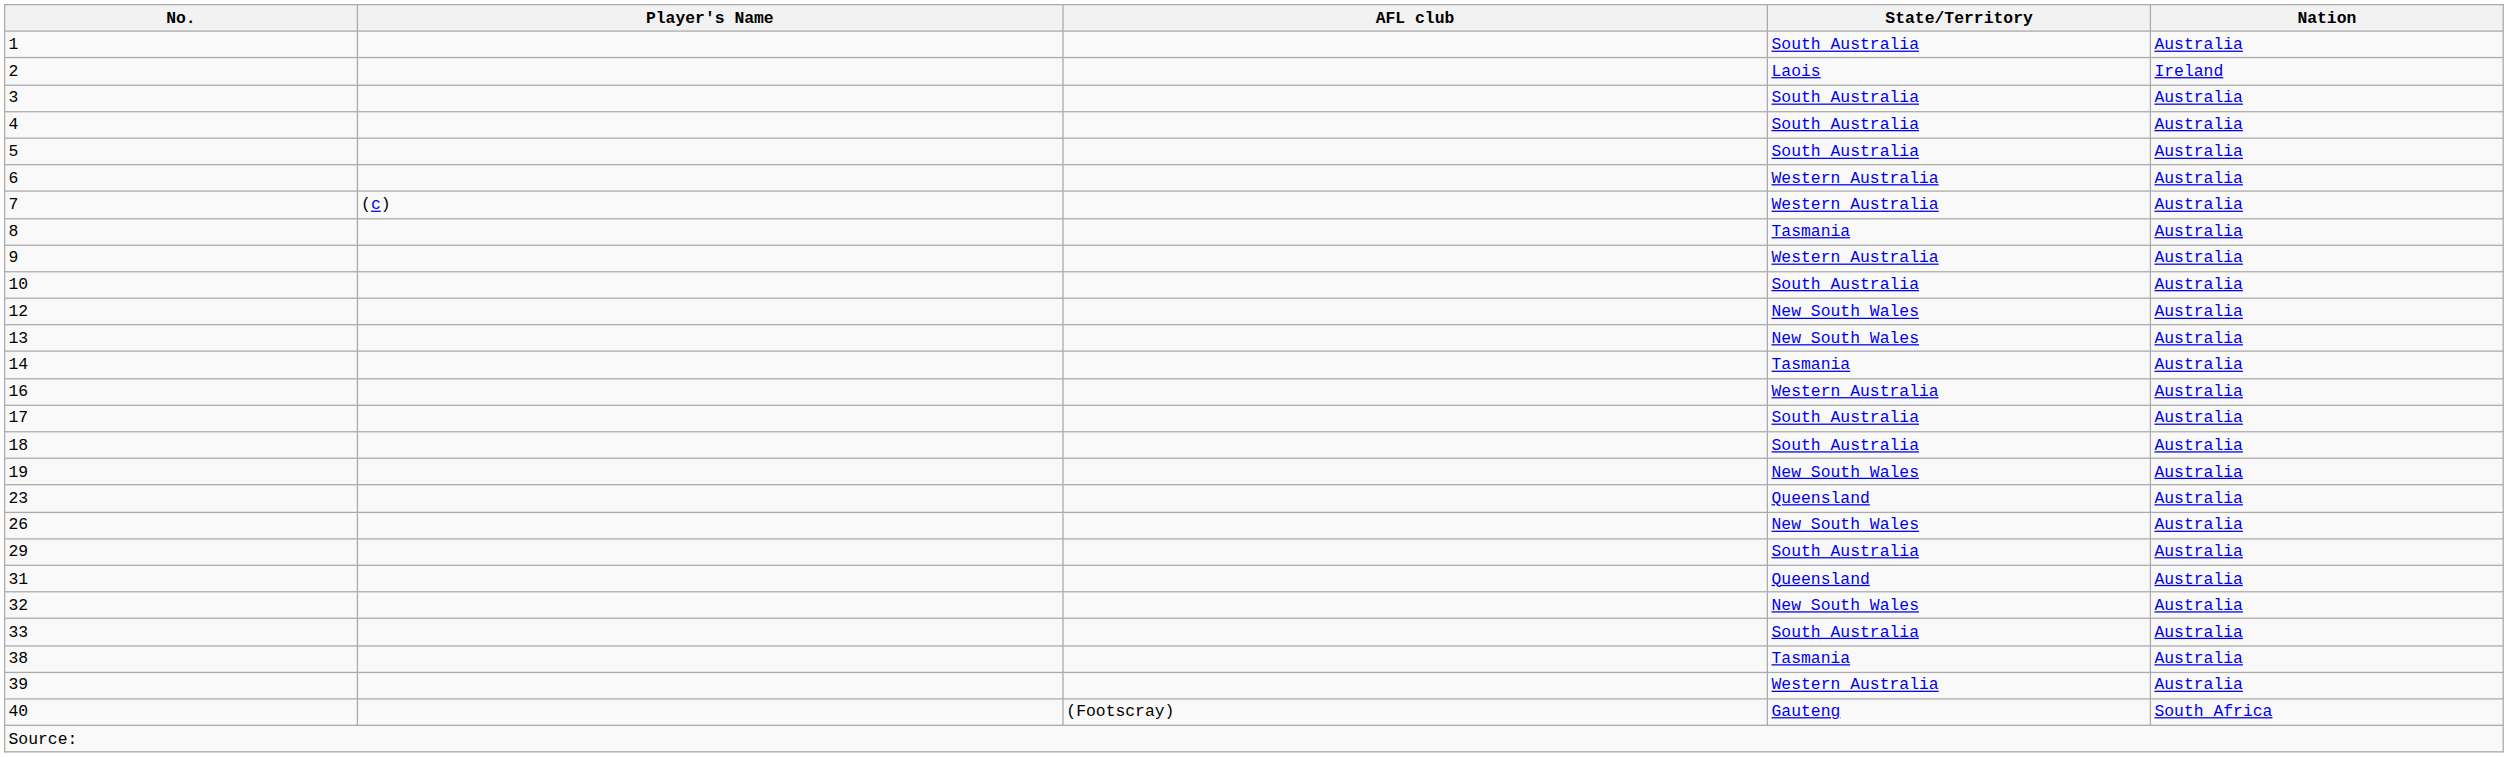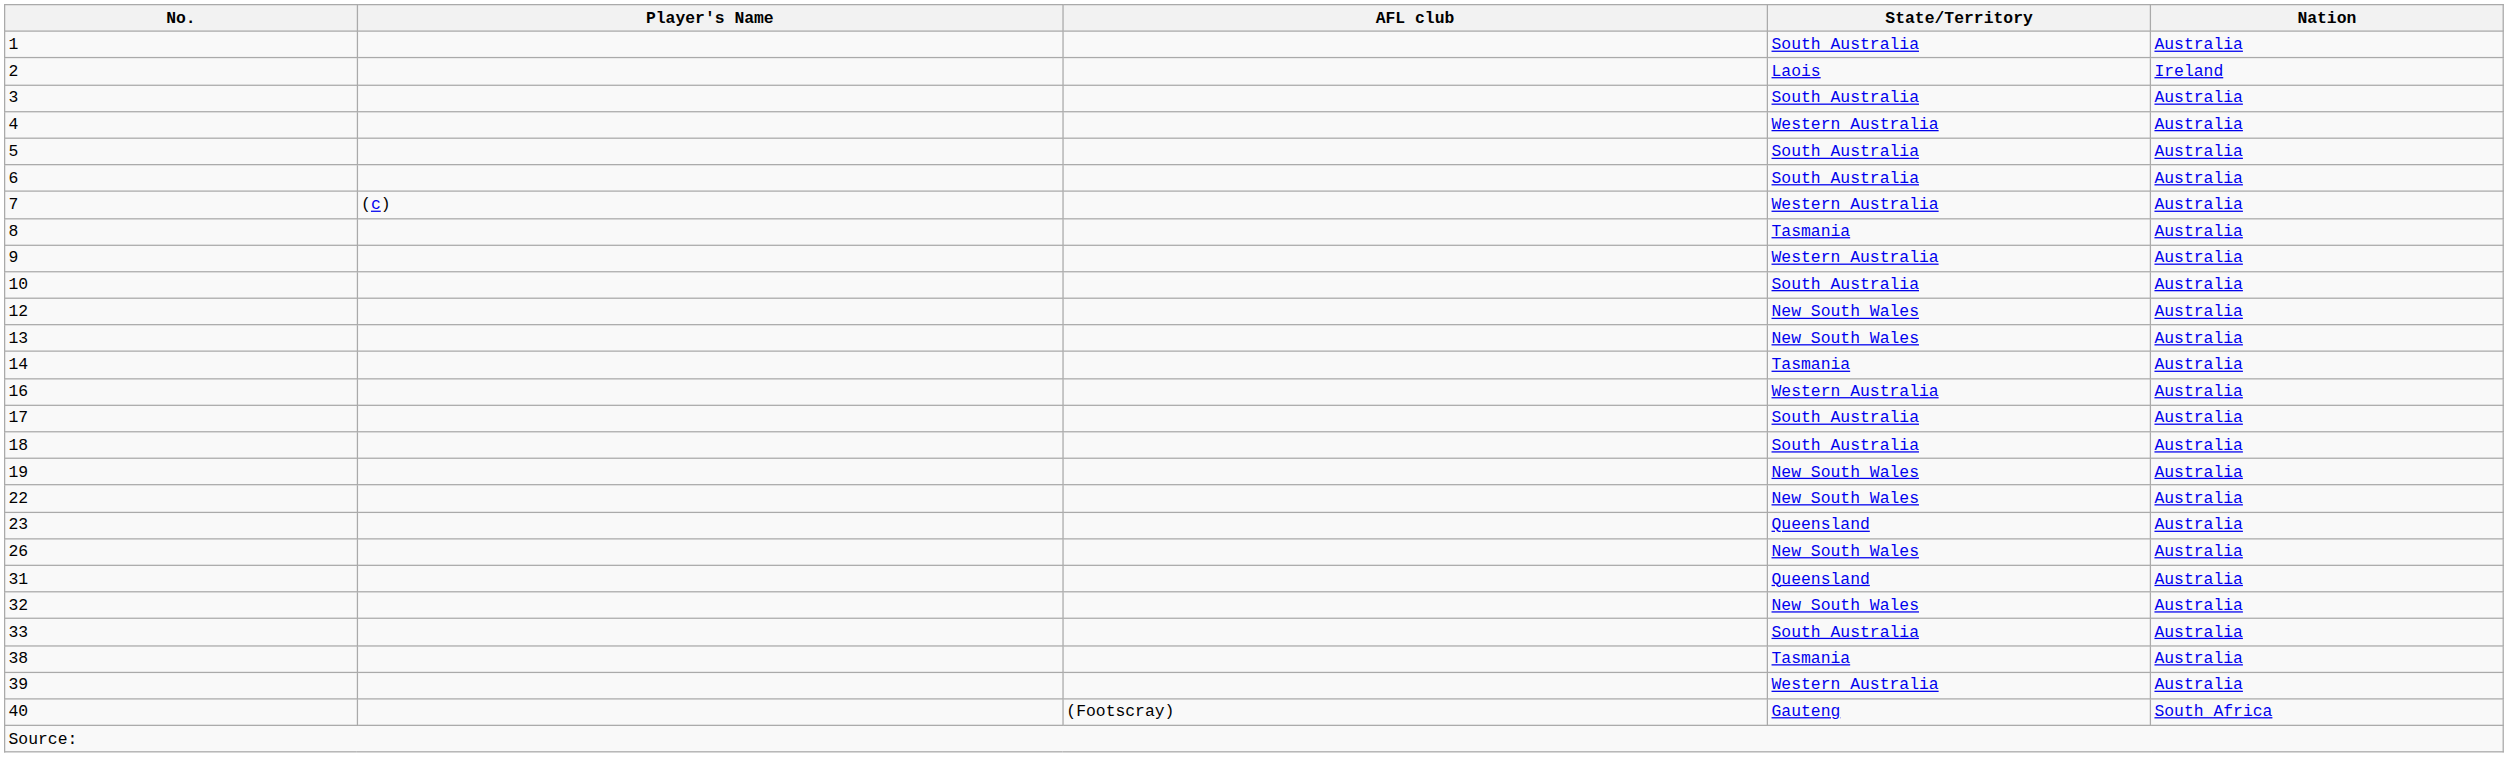 <table class="wikitable sortable" style="width:100%;">
 <tr style="background:#efefef;">
 <th width=05%>No.</th>
 <th width=10%>Player's Name</th>
 <th width=10%>AFL club</th>
 <th width=05%>State/Territory</th>
 <th width=05%>Nation</th>
 </tr>
 <tr>
 <td align=left>1</td>
 <td></td>
 <td></td>
 <td><a href='#'>South Australia</a></td>
 <td><a href='#'>Australia</a></td>
 </tr>
 <tr>
 <td align=left>2</td>
 <td></td>
 <td></td>
 <td><a href='#'>Laois</a></td>
 <td><a href='#'>Ireland</a></td>
 </tr>
 <tr>
 <td align=left>3</td>
 <td></td>
 <td></td>
 <td><a href='#'>South Australia</a></td>
 <td><a href='#'>Australia</a></td>
 </tr>
 <tr>
 <td align=left>4</td>
 <td></td>
 <td></td>
-<td><a href='#'>South Australia</a></td>
+<td><a href='#'>Western Australia</a></td>
 <td><a href='#'>Australia</a></td>
 </tr>
 <tr>
 <td align=left>5</td>
 <td></td>
 <td></td>
 <td><a href='#'>South Australia</a></td>
 <td><a href='#'>Australia</a></td>
 </tr>
 <tr>
 <td align=left>6</td>
 <td></td>
 <td></td>
-<td><a href='#'>Western Australia</a></td>
+<td><a href='#'>South Australia</a></td>
 <td><a href='#'>Australia</a></td>
 </tr>
 <tr>
 <td align=left>7</td>
 <td> (<a href='#'>c</a>)</td>
 <td></td>
 <td><a href='#'>Western Australia</a></td>
 <td><a href='#'>Australia</a></td>
 </tr>
 <tr>
 <td align=left>8</td>
 <td></td>
 <td></td>
 <td><a href='#'>Tasmania</a></td>
 <td><a href='#'>Australia</a></td>
 </tr>
 <tr>
 <td align=left>9</td>
 <td></td>
 <td></td>
 <td><a href='#'>Western Australia</a></td>
 <td><a href='#'>Australia</a></td>
 </tr>
 <tr>
 <td align=left>10</td>
 <td></td>
 <td></td>
 <td><a href='#'>South Australia</a></td>
 <td><a href='#'>Australia</a></td>
 </tr>
 <tr>
 <td align=left>12</td>
 <td></td>
 <td></td>
 <td><a href='#'>New South Wales</a></td>
 <td><a href='#'>Australia</a></td>
 </tr>
 <tr>
 <td align=left>13</td>
 <td></td>
 <td></td>
 <td><a href='#'>New South Wales</a></td>
 <td><a href='#'>Australia</a></td>
 </tr>
 <tr>
 <td align=left>14</td>
 <td></td>
 <td></td>
 <td><a href='#'>Tasmania</a></td>
 <td><a href='#'>Australia</a></td>
 </tr>
 <tr>
 <td align=left>16</td>
 <td></td>
 <td></td>
 <td><a href='#'>Western Australia</a></td>
 <td><a href='#'>Australia</a></td>
 </tr>
 <tr>
 <td align=left>17</td>
 <td></td>
 <td></td>
 <td><a href='#'>South Australia</a></td>
 <td><a href='#'>Australia</a></td>
 </tr>
 <tr>
 <td align=left>18</td>
 <td></td>
 <td></td>
 <td><a href='#'>South Australia</a></td>
 <td><a href='#'>Australia</a></td>
 </tr>
 <tr>
 <td align=left>19</td>
 <td></td>
 <td></td>
 <td><a href='#'>New South Wales</a></td>
 <td><a href='#'>Australia</a></td>
 </tr>
 <tr>
+<td align=left>22</td>
+<td></td>
+<td></td>
+<td><a href='#'>New South Wales</a></td>
+<td><a href='#'>Australia</a></td>
+</tr>
+<tr>
 <td align=left>23</td>
 <td></td>
 <td></td>
 <td><a href='#'>Queensland</a></td>
 <td><a href='#'>Australia</a></td>
 </tr>
 <tr>
 <td align=left>26</td>
 <td></td>
 <td></td>
 <td><a href='#'>New South Wales</a></td>
-<td><a href='#'>Australia</a></td>
-</tr>
-<tr>
-<td align=left>29</td>
-<td></td>
-<td></td>
-<td><a href='#'>South Australia</a></td>
 <td><a href='#'>Australia</a></td>
 </tr>
 <tr>
 <td align=left>31</td>
 <td></td>
 <td></td>
 <td><a href='#'>Queensland</a></td>
 <td><a href='#'>Australia</a></td>
 </tr>
 <tr>
 <td align=left>32</td>
 <td></td>
 <td></td>
 <td><a href='#'>New South Wales</a></td>
 <td><a href='#'>Australia</a></td>
 </tr>
 <tr>
 <td align=left>33</td>
 <td></td>
 <td></td>
 <td><a href='#'>South Australia</a></td>
 <td><a href='#'>Australia</a></td>
 </tr>
 <tr>
 <td align=left>38</td>
 <td></td>
 <td></td>
 <td><a href='#'>Tasmania</a></td>
 <td><a href='#'>Australia</a></td>
 </tr>
 <tr>
 <td align=left>39</td>
 <td></td>
 <td></td>
 <td><a href='#'>Western Australia</a></td>
 <td><a href='#'>Australia</a></td>
 </tr>
 <tr>
 <td align=left>40</td>
 <td></td>
 <td> (Footscray)</td>
 <td><a href='#'>Gauteng</a></td>
 <td><a href='#'>South Africa</a></td>
 </tr>
 <tr>
 <td colspan=5>Source: </td>
 </tr>
 </table>
